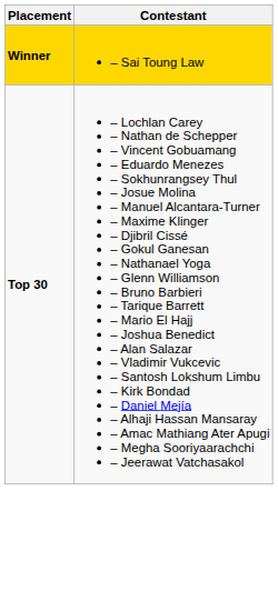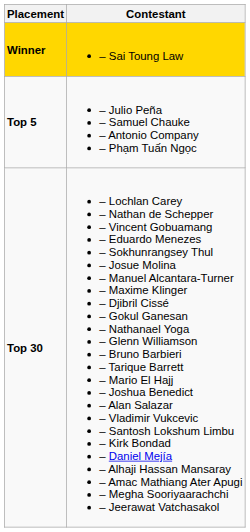 <table class="wikitable sortable" style="font-size:95%;">
 <tr>
 <th>Placement</th>
 <th>Contestant</th>
 </tr>
 <tr style="background:gold;">
 <td><strong>Winner</strong></td>
 <td><br><ul><li> – Sai Toung Law</li></ul></td>
 </tr>
 <tr>
+<td><strong>Top 5</strong></td>
+<td><br><ul><li> – Julio Peña</li><li> – Samuel Chauke</li><li> – Antonio Company</li><li> – Phạm Tuấn Ngọc</li></ul></td>
+</tr>
+<tr>
 <td><strong>Top 30</strong></td>
 <td><br><ul><li> – Lochlan Carey</li><li> – Nathan de Schepper</li><li> – Vincent Gobuamang</li><li> – Eduardo Menezes</li><li> – Sokhunrangsey Thul</li><li> – Josue Molina</li><li> – Manuel Alcantara-Turner</li><li> – Maxime Klinger</li><li> – Djibril Cissé</li><li> – Gokul Ganesan</li><li> – Nathanael Yoga</li><li> – Glenn Williamson</li><li> – Bruno Barbieri</li><li> – Tarique Barrett</li><li> – Mario El Hajj</li><li> – Joshua Benedict</li><li> – Alan Salazar</li><li> – Vladimir Vukcevic</li><li> – Santosh Lokshum Limbu</li><li> – Kirk Bondad</li><li> – <a href='#'>Daniel Mejía</a></li><li> – Alhaji Hassan Mansaray</li><li> – Amac Mathiang Ater Apugi</li><li> – Megha Sooriyaarachchi</li><li> – Jeerawat Vatchasakol</li></ul></td>
 </tr>
 </table>
